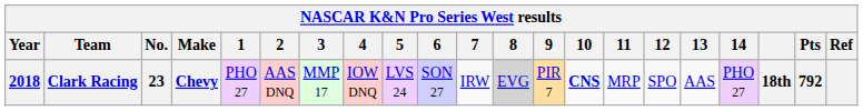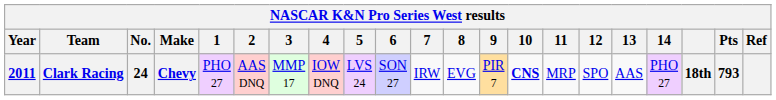 <table class="wikitable" style="text-align:center; font-size:75%">
 <tr>
 <th colspan=23><a href='#'>NASCAR K&N Pro Series West</a> results</th>
 </tr>
 <tr>
 <th>Year</th>
 <th>Team</th>
 <th>No.</th>
 <th>Make</th>
 <th>1</th>
 <th>2</th>
 <th>3</th>
 <th>4</th>
 <th>5</th>
 <th>6</th>
 <th>7</th>
 <th>8</th>
 <th>9</th>
 <th>10</th>
 <th>11</th>
 <th>12</th>
 <th>13</th>
 <th>14</th>
 <th></th>
 <th>Pts</th>
 <th>Ref</th>
 </tr>
 <tr>
-<th><a href='#'>2018</a></th>
+<th><a href='#'>2011</a></th>
 <th><a href='#'>Clark Racing</a></th>
-<th>23</th>
+<th>24</th>
 <th><a href='#'>Chevy</a></th>
 <td style="background:#EFCFFF;"><a href='#'>PHO</a><br><small>27</small></td>
 <td style="background:#FFCFCF;"><a href='#'>AAS</a><br><small>DNQ</small></td>
 <td style="background:#DFFFDF;"><a href='#'>MMP</a><br><small>17</small></td>
 <td style="background:#FFCFCF;"><a href='#'>IOW</a><br><small>DNQ</small></td>
 <td style="background:#EFCFFF;"><a href='#'>LVS</a><br><small>24</small></td>
 <td style="background:#CFCFFF;"><a href='#'>SON</a><br><small>27</small></td>
 <td><a href='#'>IRW</a></td>
-<td style="background: lightgrey;"><a href='#'>EVG</a></td>
+<td><a href='#'>EVG</a></td>
 <td style="background:#FFDF9F;"><a href='#'>PIR</a><br><small>7</small></td>
 <td><strong><a href='#'>CNS</a></strong></td>
 <td><a href='#'>MRP</a></td>
 <td><a href='#'>SPO</a></td>
 <td><a href='#'>AAS</a></td>
 <td style="background:#EFCFFF;"><a href='#'>PHO</a><br><small>27</small></td>
 <th>18th</th>
-<th>792</th>
+<th>793</th>
 <th></th>
 </tr>
 </table>
